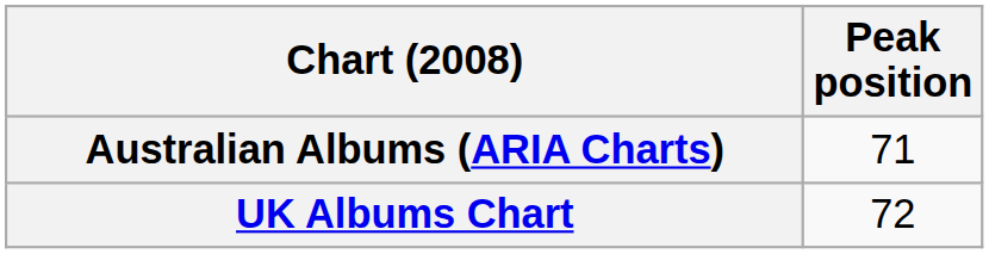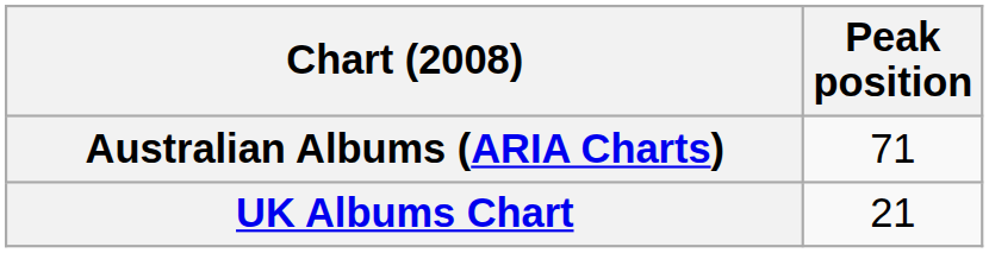 <table class="wikitable sortable plainrowheaders">
 <tr>
 <th scope="col" style="width:19em;">Chart (2008)</th>
 <th scope="col">Peak<br>position</th>
 </tr>
 <tr>
 <th scope="row">Australian Albums (<a href='#'>ARIA Charts</a>)</th>
 <td align="center">71</td>
 </tr>
 <tr>
 <th scope="row"><a href='#'>UK Albums Chart</a></th>
-<td align="center">72</td>
+<td align="center">21</td>
 </tr>
 </table>
